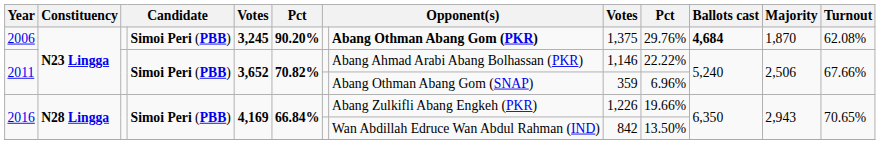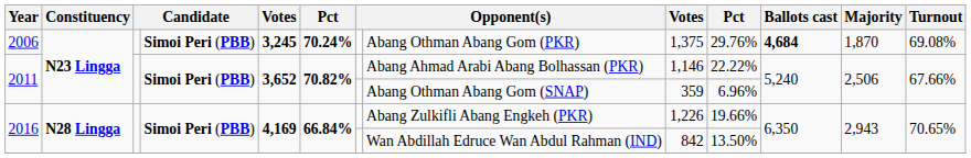 <table class="wikitable" style="margin:0.5em ; font-size:95%">
 <tr>
 <th>Year</th>
 <th>Constituency</th>
 <th colspan=2>Candidate</th>
 <th>Votes</th>
 <th>Pct</th>
 <th colspan=2>Opponent(s)</th>
 <th>Votes</th>
 <th>Pct</th>
 <th>Ballots cast</th>
 <th>Majority</th>
 <th>Turnout</th>
 </tr>
 <tr>
 <td><a href='#'>2006</a></td>
 <td rowspan=3><strong>N23 <a href='#'>Lingga</a></strong></td>
 <td></td>
 <td><strong>Simoi Peri</strong> (<a href='#'><strong>PBB</strong></a>)</td>
 <td align=right><strong>3,245</strong></td>
-<td><strong>90.20%</strong></td>
+<td><strong>70.24%</strong></td>
 <td></td>
-<td><strong>Abang Othman Abang Gom (<a href='#'>PKR</a>)</strong></td>
+<td>Abang Othman Abang Gom (<a href='#'>PKR</a>)</td>
 <td align=right>1,375</td>
 <td>29.76%</td>
 <td><strong>4,684</strong></td>
 <td>1,870</td>
-<td>62.08%</td>
+<td>69.08%</td>
 </tr>
 <tr>
 <td rowspan=2><a href='#'>2011</a></td>
 <td rowspan=2 ></td>
 <td rowspan=2><strong>Simoi Peri</strong> (<a href='#'><strong>PBB</strong></a>)</td>
 <td rowspan=2 align=right><strong>3,652</strong></td>
 <td rowspan=2><strong>70.82%</strong></td>
 <td></td>
 <td>Abang Ahmad Arabi Abang Bolhassan (<a href='#'>PKR</a>)</td>
 <td align=right>1,146</td>
 <td>22.22%</td>
 <td rowspan=2>5,240</td>
 <td rowspan=2>2,506</td>
 <td rowspan=2>67.66%</td>
 </tr>
 <tr>
 <td bgcolor=></td>
 <td>Abang Othman Abang Gom	(<a href='#'>SNAP</a>)</td>
 <td align=right>359</td>
 <td align=right>6.96%</td>
 </tr>
 <tr>
 <td rowspan=2><a href='#'>2016</a></td>
 <td rowspan=2><strong>N28 <a href='#'>Lingga</a></strong></td>
 <td rowspan=2 ></td>
 <td rowspan=2><strong>Simoi Peri</strong> (<a href='#'><strong>PBB</strong></a>)</td>
 <td rowspan=2 align=right><strong>4,169</strong></td>
 <td rowspan=2><strong>66.84%</strong></td>
 <td></td>
 <td>Abang Zulkifli Abang Engkeh (<a href='#'>PKR</a>)</td>
 <td align=right>1,226</td>
 <td>19.66%</td>
 <td rowspan=2>6,350</td>
 <td rowspan=2>2,943</td>
 <td rowspan=2>70.65%</td>
 </tr>
 <tr>
 <td></td>
 <td>Wan Abdillah Edruce Wan Abdul Rahman (<a href='#'>IND</a>)</td>
 <td align=right>842</td>
 <td>13.50%</td>
 </tr>
 <tr>
 </tr>
 </table>
